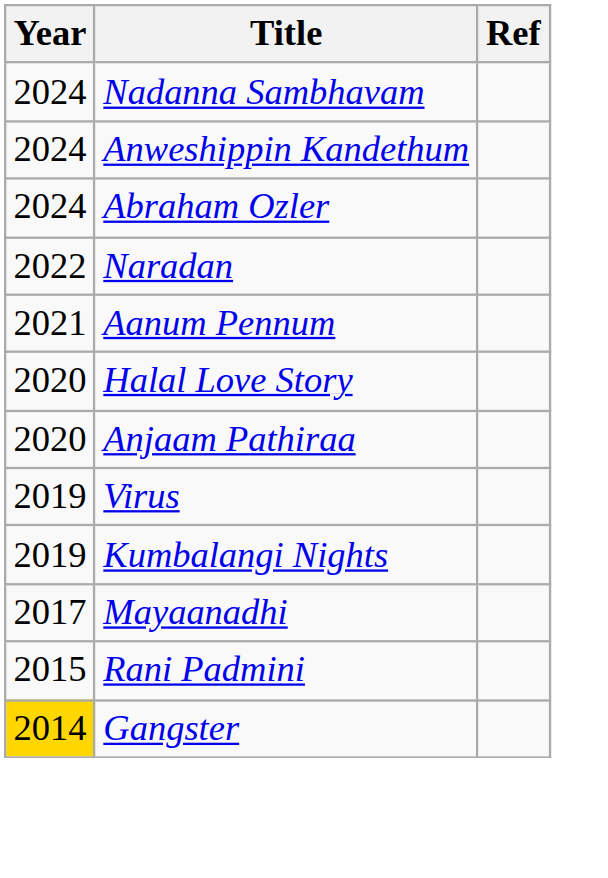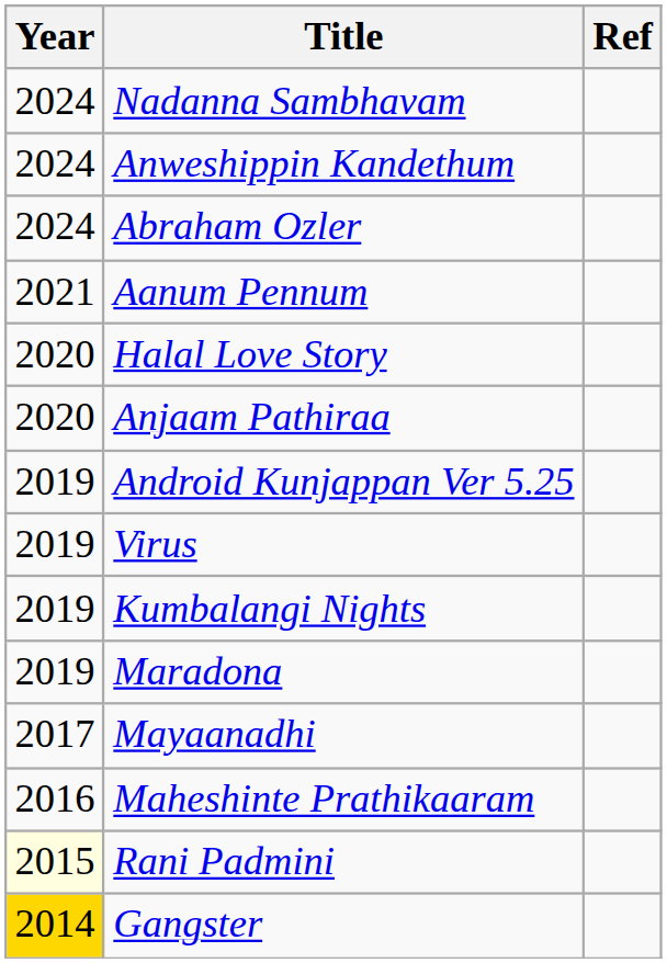 <table class="wikitable">
 <tr>
 <th>Year</th>
 <th>Title</th>
 <th>Ref</th>
 </tr>
 <tr>
 <td>2024</td>
 <td><em><a href='#'>Nadanna Sambhavam</a></em></td>
 <td></td>
 </tr>
 <tr>
 <td>2024</td>
 <td><em><a href='#'>Anweshippin Kandethum</a></em></td>
 <td></td>
 </tr>
 <tr>
 <td>2024</td>
 <td><em><a href='#'>Abraham Ozler</a></em></td>
 <td></td>
 </tr>
 <tr>
-<td>2022</td>
-<td><em><a href='#'>Naradan</a></em></td>
-<td></td>
-</tr>
-<tr>
 <td>2021</td>
 <td><em><a href='#'>Aanum Pennum</a></em></td>
 <td></td>
 </tr>
 <tr>
 <td>2020</td>
 <td><em><a href='#'>Halal Love Story</a></em></td>
 <td></td>
 </tr>
 <tr>
 <td>2020</td>
 <td><em><a href='#'>Anjaam Pathiraa</a></em></td>
 <td></td>
 </tr>
 <tr>
 <td>2019</td>
+<td><em><a href='#'>Android Kunjappan Ver 5.25</a></em></td>
+<td></td>
+</tr>
+<tr>
+<td>2019</td>
 <td><em><a href='#'>Virus</a></em></td>
 <td></td>
 </tr>
 <tr>
 <td>2019</td>
 <td><em><a href='#'>Kumbalangi Nights</a></em></td>
 <td></td>
 </tr>
 <tr>
+<td>2019</td>
+<td><a href='#'><em>Maradona</em></a></td>
+<td></td>
+</tr>
+<tr>
 <td>2017</td>
 <td><em><a href='#'>Mayaanadhi</a></em></td>
 <td></td>
 </tr>
 <tr>
-<td>2015</td>
+<td>2016</td>
+<td><em><a href='#'>Maheshinte Prathikaaram</a></em></td>
+<td></td>
+</tr>
+<tr>
+<td style="background: lightyellow;">2015</td>
 <td><a href='#'><em>Rani Padmini</em></a></td>
 <td></td>
 </tr>
 <tr>
 <td style="background: gold;">2014</td>
 <td><a href='#'><em>Gangster</em></a></td>
 <td></td>
 </tr>
 </table>
